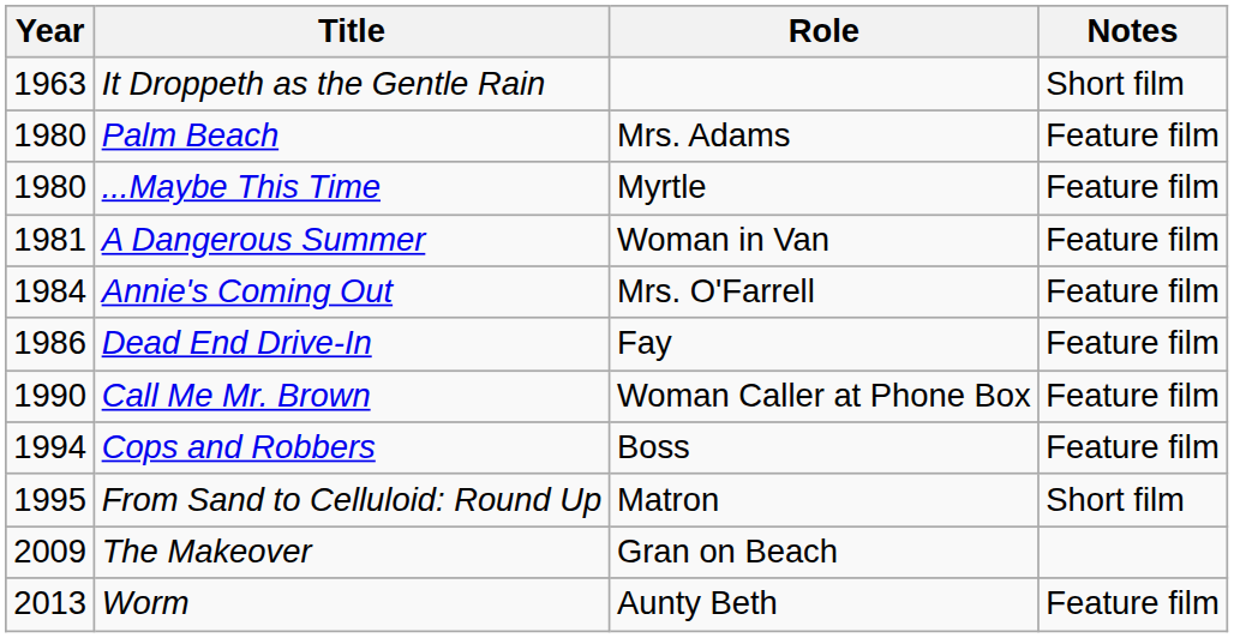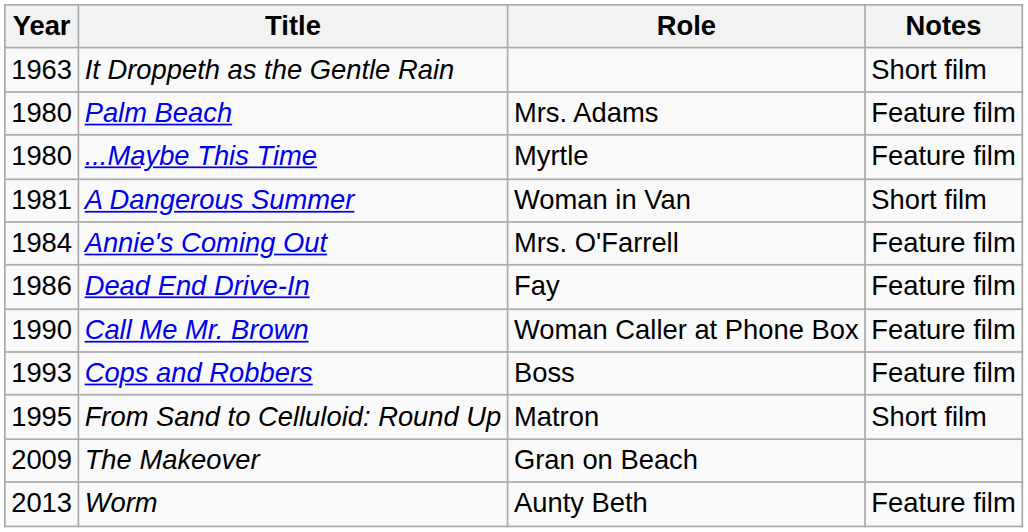 <table class="wikitable">
 <tr>
 <th>Year</th>
 <th>Title</th>
 <th>Role</th>
 <th>Notes</th>
 </tr>
 <tr>
 <td>1963</td>
 <td><em>It Droppeth as the Gentle Rain</em></td>
 <td></td>
 <td>Short film</td>
 </tr>
 <tr>
 <td>1980</td>
 <td><em><a href='#'>Palm Beach</a></em></td>
 <td>Mrs. Adams</td>
 <td>Feature film</td>
 </tr>
 <tr>
 <td>1980</td>
 <td><em><a href='#'>...Maybe This Time</a></em></td>
 <td>Myrtle</td>
 <td>Feature film</td>
 </tr>
 <tr>
 <td>1981</td>
 <td><em><a href='#'>A Dangerous Summer</a></em></td>
 <td>Woman in Van</td>
-<td>Feature film</td>
+<td>Short film</td>
 </tr>
 <tr>
 <td>1984</td>
 <td><em><a href='#'>Annie's Coming Out</a></em></td>
 <td>Mrs. O'Farrell</td>
 <td>Feature film</td>
 </tr>
 <tr>
 <td>1986</td>
 <td><em><a href='#'>Dead End Drive-In</a></em></td>
 <td>Fay</td>
 <td>Feature film</td>
 </tr>
 <tr>
 <td>1990</td>
 <td><em><a href='#'>Call Me Mr. Brown</a></em></td>
 <td>Woman Caller at Phone Box</td>
 <td>Feature film</td>
 </tr>
 <tr>
-<td>1994</td>
+<td>1993</td>
 <td><em><a href='#'>Cops and Robbers</a></em></td>
 <td>Boss</td>
 <td>Feature film</td>
 </tr>
 <tr>
 <td>1995</td>
 <td><em>From Sand to Celluloid: Round Up</em></td>
 <td>Matron</td>
 <td>Short film</td>
 </tr>
 <tr>
 <td>2009</td>
 <td><em>The Makeover</em></td>
 <td>Gran on Beach</td>
 <td></td>
 </tr>
 <tr>
 <td>2013</td>
 <td><em>Worm</em></td>
 <td>Aunty Beth</td>
 <td>Feature film</td>
 </tr>
 </table>
